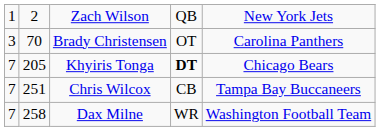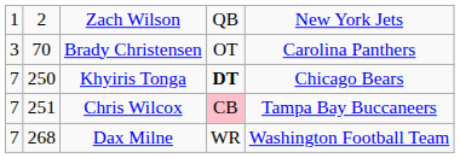 <table class="wikitable" style="text-align:center">
 <tr>
 <td>1</td>
 <td>2</td>
 <td><a href='#'>Zach Wilson</a></td>
 <td>QB</td>
 <td><a href='#'>New York Jets</a></td>
 </tr>
 <tr>
 <td>3</td>
 <td>70</td>
 <td><a href='#'>Brady Christensen</a></td>
 <td>OT</td>
 <td><a href='#'>Carolina Panthers</a></td>
 </tr>
 <tr>
 <td>7</td>
-<td>205</td>
+<td>250</td>
 <td><a href='#'>Khyiris Tonga</a></td>
 <td><strong>DT</strong></td>
 <td><a href='#'>Chicago Bears</a></td>
 </tr>
 <tr>
 <td>7</td>
 <td>251</td>
 <td><a href='#'>Chris Wilcox</a></td>
-<td>CB</td>
+<td style="background: pink;">CB</td>
 <td><a href='#'>Tampa Bay Buccaneers</a></td>
 </tr>
 <tr>
 <td>7</td>
-<td>258</td>
+<td>268</td>
 <td><a href='#'>Dax Milne</a></td>
 <td>WR</td>
 <td><a href='#'>Washington Football Team</a></td>
 </tr>
 </table>
